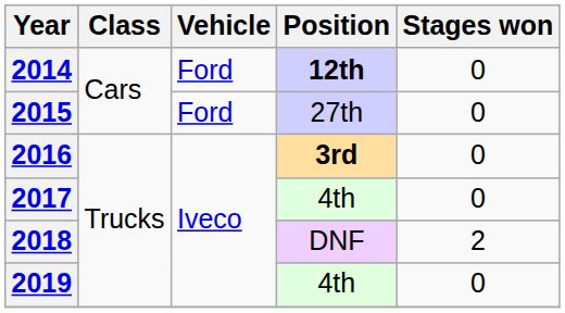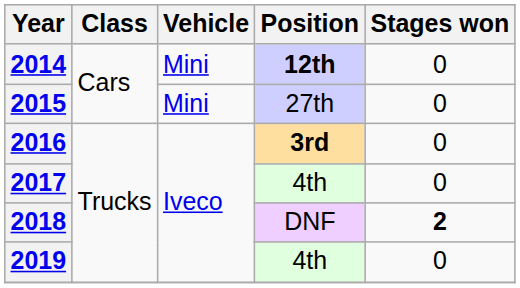 <table class="wikitable">
 <tr>
 <th>Year</th>
 <th>Class</th>
 <th>Vehicle</th>
 <th>Position</th>
 <th>Stages won</th>
 </tr>
 <tr>
 <th><a href='#'>2014</a></th>
 <td rowspan=2>Cars</td>
-<td> <a href='#'>Ford</a></td>
+<td> <a href='#'>Mini</a></td>
 <td align="center" style="background:#CFCFFF;"><strong>12th</strong></td>
 <td align="center">0</td>
 </tr>
 <tr>
 <th><a href='#'>2015</a></th>
-<td> <a href='#'>Ford</a></td>
+<td> <a href='#'>Mini</a></td>
 <td align="center" style="background:#CFCFFF;">27th</td>
 <td align="center">0</td>
 </tr>
 <tr>
 <th><a href='#'>2016</a></th>
 <td rowspan=4>Trucks</td>
 <td rowspan=4> <a href='#'>Iveco</a></td>
 <td align="center" style="background:#FFDF9F;"><strong>3rd</strong></td>
 <td align="center">0</td>
 </tr>
 <tr>
 <th><a href='#'>2017</a></th>
 <td align="center" style="background:#DFFFDF;">4th</td>
 <td align="center">0</td>
 </tr>
 <tr>
 <th><a href='#'>2018</a></th>
 <td align="center" style="background:#EFCFFF;">DNF</td>
-<td align="center">2</td>
+<td align="center"><strong>2</strong></td>
 </tr>
 <tr>
 <th><a href='#'>2019</a></th>
 <td align="center" style="background:#DFFFDF;">4th</td>
 <td align="center">0</td>
 </tr>
 <tr>
 </tr>
 </table>
